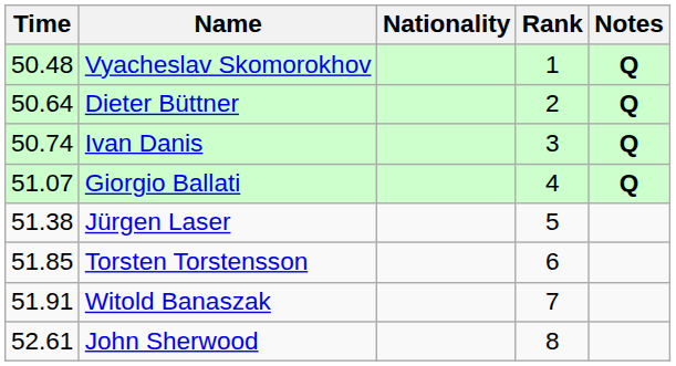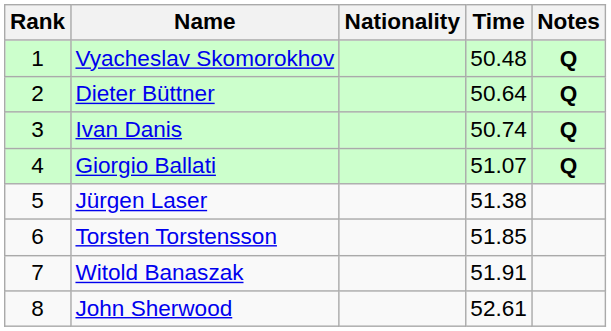 <table class="wikitable sortable" style="text-align:center">
 <tr>
-<th>Time</th>
+<th>Rank</th>
 <th>Name</th>
 <th>Nationality</th>
-<th>Rank</th>
+<th>Time</th>
 <th>Notes</th>
 </tr>
 <tr bgcolor=ccffcc>
-<td>50.48</td>
+<td>1</td>
 <td align=left><a href='#'>Vyacheslav Skomorokhov</a></td>
 <td align=left></td>
-<td>1</td>
+<td>50.48</td>
 <td><strong>Q</strong></td>
 </tr>
 <tr bgcolor=ccffcc>
-<td>50.64</td>
+<td>2</td>
 <td align=left><a href='#'>Dieter Büttner</a></td>
 <td align=left></td>
-<td>2</td>
+<td>50.64</td>
 <td><strong>Q</strong></td>
 </tr>
 <tr bgcolor=ccffcc>
-<td>50.74</td>
+<td>3</td>
 <td align=left><a href='#'>Ivan Danis</a></td>
 <td align=left></td>
-<td>3</td>
+<td>50.74</td>
 <td><strong>Q</strong></td>
 </tr>
 <tr bgcolor=ccffcc>
-<td>51.07</td>
+<td>4</td>
 <td align=left><a href='#'>Giorgio Ballati</a></td>
 <td align=left></td>
-<td>4</td>
+<td>51.07</td>
 <td><strong>Q</strong></td>
 </tr>
 <tr>
-<td>51.38</td>
+<td>5</td>
 <td align=left><a href='#'>Jürgen Laser</a></td>
 <td align=left></td>
-<td>5</td>
+<td>51.38</td>
 <td></td>
 </tr>
 <tr>
-<td>51.85</td>
+<td>6</td>
 <td align=left><a href='#'>Torsten Torstensson</a></td>
 <td align=left></td>
-<td>6</td>
+<td>51.85</td>
 <td></td>
 </tr>
 <tr>
-<td>51.91</td>
+<td>7</td>
 <td align=left><a href='#'>Witold Banaszak</a></td>
 <td align=left></td>
-<td>7</td>
+<td>51.91</td>
 <td></td>
 </tr>
 <tr>
-<td>52.61</td>
+<td>8</td>
 <td align=left><a href='#'>John Sherwood</a></td>
 <td align=left></td>
-<td>8</td>
+<td>52.61</td>
 <td></td>
 </tr>
 </table>
